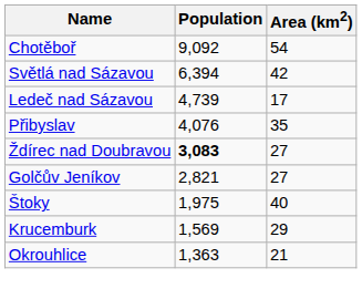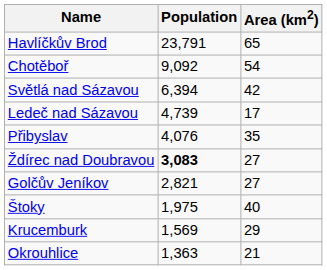 <table class="wikitable sortable">
 <tr>
 <th>Name</th>
 <th>Population</th>
 <th>Area (km<sup>2</sup>)</th>
+</tr>
+<tr>
+<td><a href='#'>Havlíčkův Brod</a></td>
+<td>23,791</td>
+<td>65</td>
 </tr>
 <tr>
 <td><a href='#'>Chotěboř</a></td>
 <td>9,092</td>
 <td>54</td>
 </tr>
 <tr>
 <td><a href='#'>Světlá nad Sázavou</a></td>
 <td>6,394</td>
 <td>42</td>
 </tr>
 <tr>
 <td><a href='#'>Ledeč nad Sázavou</a></td>
 <td>4,739</td>
 <td>17</td>
 </tr>
 <tr>
 <td><a href='#'>Přibyslav</a></td>
 <td>4,076</td>
 <td>35</td>
 </tr>
 <tr>
 <td><a href='#'>Ždírec nad Doubravou</a></td>
 <td><strong>3,083</strong></td>
 <td>27</td>
 </tr>
 <tr>
 <td><a href='#'>Golčův Jeníkov</a></td>
 <td>2,821</td>
 <td>27</td>
 </tr>
 <tr>
 <td><a href='#'>Štoky</a></td>
 <td>1,975</td>
 <td>40</td>
 </tr>
 <tr>
 <td><a href='#'>Krucemburk</a></td>
 <td>1,569</td>
 <td>29</td>
 </tr>
 <tr>
 <td><a href='#'>Okrouhlice</a></td>
 <td>1,363</td>
 <td>21</td>
 </tr>
 </table>
